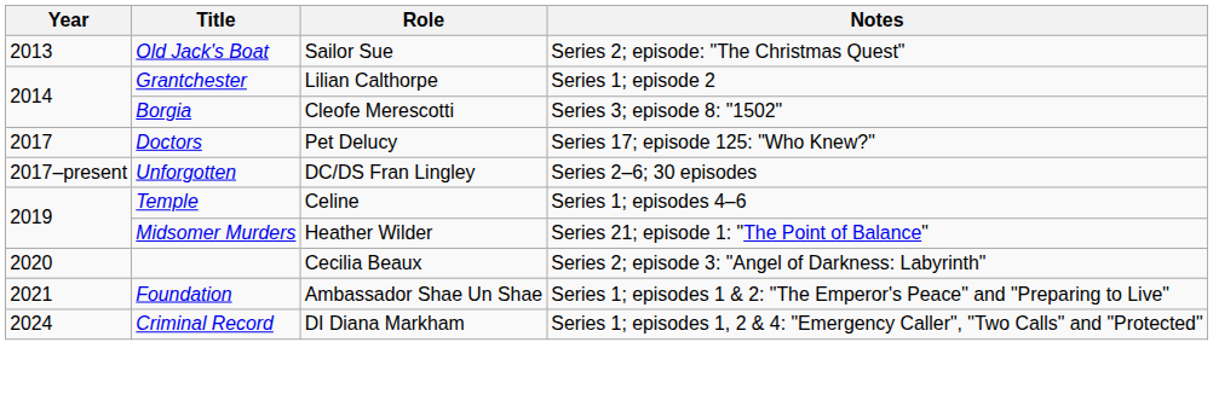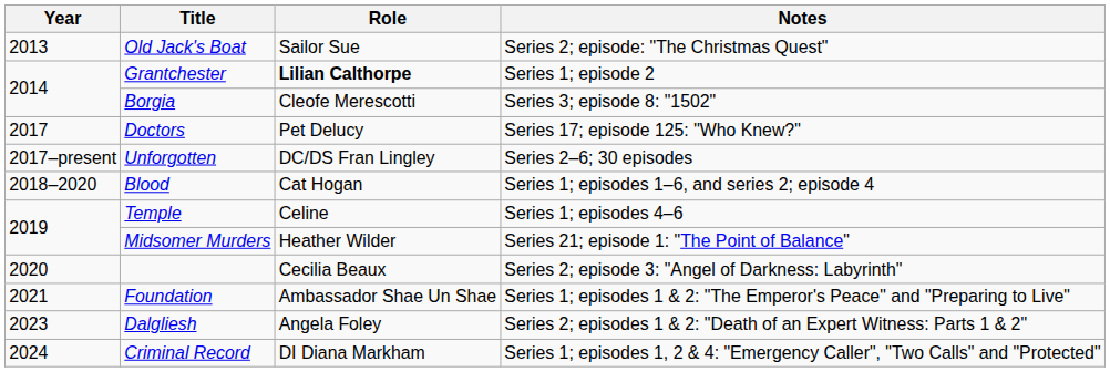 <table class="wikitable sortable">
 <tr>
 <th>Year</th>
 <th>Title</th>
 <th>Role</th>
 <th class="unsortable">Notes</th>
 </tr>
 <tr>
 <td>2013</td>
 <td><em><a href='#'>Old Jack's Boat</a></em></td>
 <td>Sailor Sue</td>
 <td>Series 2; episode: "The Christmas Quest"</td>
 </tr>
 <tr>
 <td rowspan="2">2014</td>
 <td><em><a href='#'>Grantchester</a></em></td>
-<td>Lilian Calthorpe</td>
+<td><strong>Lilian Calthorpe</strong></td>
 <td>Series 1; episode 2</td>
 </tr>
 <tr>
 <td><em><a href='#'>Borgia</a></em></td>
 <td>Cleofe Merescotti</td>
 <td>Series 3; episode 8: "1502"</td>
 </tr>
 <tr>
 <td>2017</td>
 <td><em><a href='#'>Doctors</a></em></td>
 <td>Pet Delucy</td>
 <td>Series 17; episode 125: "Who Knew?"</td>
 </tr>
 <tr>
 <td>2017–present</td>
 <td><em><a href='#'>Unforgotten</a></em></td>
 <td>DC/DS Fran Lingley</td>
 <td>Series 2–6; 30 episodes</td>
+</tr>
+<tr>
+<td>2018–2020</td>
+<td><em><a href='#'>Blood</a></em></td>
+<td>Cat Hogan</td>
+<td>Series 1; episodes 1–6, and series 2; episode 4</td>
 </tr>
 <tr>
 <td rowspan="2">2019</td>
 <td><em><a href='#'>Temple</a></em></td>
 <td>Celine</td>
 <td>Series 1; episodes 4–6</td>
 </tr>
 <tr>
 <td><em><a href='#'>Midsomer Murders</a></em></td>
 <td>Heather Wilder</td>
 <td>Series 21; episode 1: "<a href='#'>The Point of Balance</a>"</td>
 </tr>
 <tr>
 <td>2020</td>
 <td><em></em></td>
 <td>Cecilia Beaux</td>
 <td>Series 2; episode 3: "Angel of Darkness: Labyrinth"</td>
 </tr>
 <tr>
 <td>2021</td>
 <td><em><a href='#'>Foundation</a></em></td>
 <td>Ambassador Shae Un Shae</td>
 <td>Series 1; episodes 1 & 2: "The Emperor's Peace" and "Preparing to Live"</td>
 </tr>
 <tr>
+<td>2023</td>
+<td><em><a href='#'>Dalgliesh</a></em></td>
+<td>Angela Foley</td>
+<td>Series 2; episodes 1 & 2: "Death of an Expert Witness: Parts 1 & 2"</td>
+</tr>
+<tr>
 <td>2024</td>
 <td><em><a href='#'>Criminal Record</a></em></td>
 <td>DI Diana Markham</td>
 <td>Series 1; episodes 1, 2 & 4: "Emergency Caller", "Two Calls" and "Protected"</td>
 </tr>
 </table>
